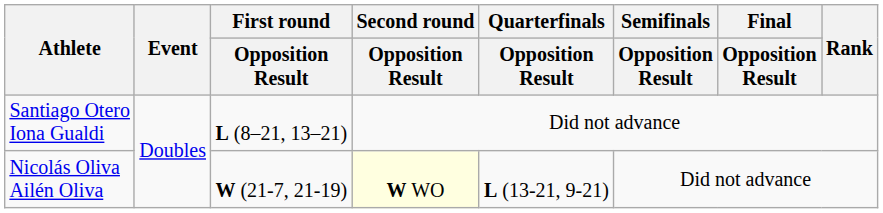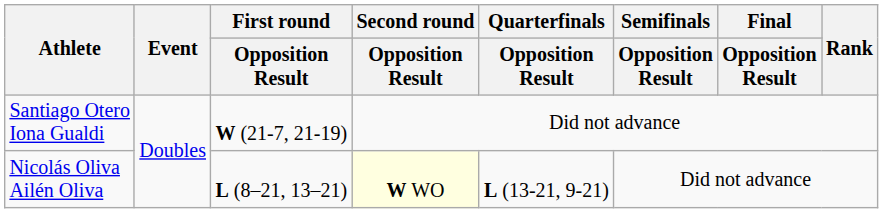 <table class="wikitable" style="font-size:90%">
 <tr>
 <th rowspan="2">Athlete</th>
 <th rowspan="2">Event</th>
 <th>First round</th>
 <th>Second round</th>
 <th>Quarterfinals</th>
 <th>Semifinals</th>
 <th>Final</th>
 <th rowspan="2">Rank</th>
 </tr>
 <tr>
 <th>Opposition<br>Result</th>
 <th>Opposition<br>Result</th>
 <th>Opposition<br>Result</th>
 <th>Opposition<br>Result</th>
 <th>Opposition<br>Result</th>
 </tr>
 <tr>
 <td><a href='#'>Santiago Otero</a><br><a href='#'>Iona Gualdi</a></td>
 <td rowspan=2><a href='#'>Doubles</a></td>
-<td align=center><br><strong>L</strong> (8–21, 13–21)</td>
+<td align=center><br><strong>W</strong> (21-7, 21-19)</td>
 <td align=center colspan=5>Did not advance</td>
 </tr>
 <tr>
 <td><a href='#'>Nicolás Oliva</a><br><a href='#'>Ailén Oliva</a></td>
-<td align=center><br><strong>W</strong> (21-7, 21-19)</td>
+<td align=center><br><strong>L</strong> (8–21, 13–21)</td>
 <td align=center style="background: lightyellow;"><br><strong>W</strong> WO</td>
 <td align=center><br><strong>L</strong> (13-21, 9-21)</td>
 <td align=center colspan=3>Did not advance</td>
 </tr>
 </table>
